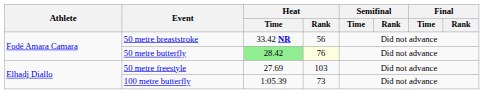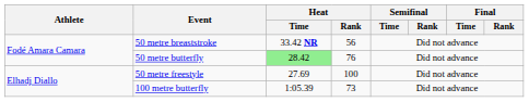 <table class="wikitable" style="text-align:center; font-size:90%; width:50%;">
 <tr>
 <th rowspan="2">Athlete</th>
 <th rowspan="2">Event</th>
 <th colspan="2">Heat</th>
 <th colspan="2">Semifinal</th>
 <th colspan="2">Final</th>
 </tr>
 <tr style="font-size:95%">
 <th>Time</th>
 <th>Rank</th>
 <th>Time</th>
 <th>Rank</th>
 <th>Time</th>
 <th>Rank</th>
 </tr>
 <tr>
 <td align=left rowspan=2><a href='#'>Fodé Amara Camara</a></td>
 <td align=left><a href='#'>50 metre breaststroke</a></td>
 <td>33.42 <strong><a href='#'>NR</a></strong></td>
 <td>56</td>
 <td colspan=4>Did not advance</td>
 </tr>
 <tr>
 <td align=left><a href='#'>50 metre butterfly</a></td>
 <td style="background: lightgreen;">28.42</td>
-<td style="background: lightyellow;">76</td>
+<td>76</td>
 <td colspan=4>Did not advance</td>
 </tr>
 <tr>
 <td align=left rowspan=2><a href='#'>Elhadj Diallo</a></td>
 <td align=left><a href='#'>50 metre freestyle</a></td>
 <td>27.69</td>
-<td>103</td>
+<td>100</td>
 <td colspan=4>Did not advance</td>
 </tr>
 <tr>
 <td align=left><a href='#'>100 metre butterfly</a></td>
 <td>1:05.39</td>
 <td>73</td>
 <td colspan=4>Did not advance</td>
 </tr>
 </table>
